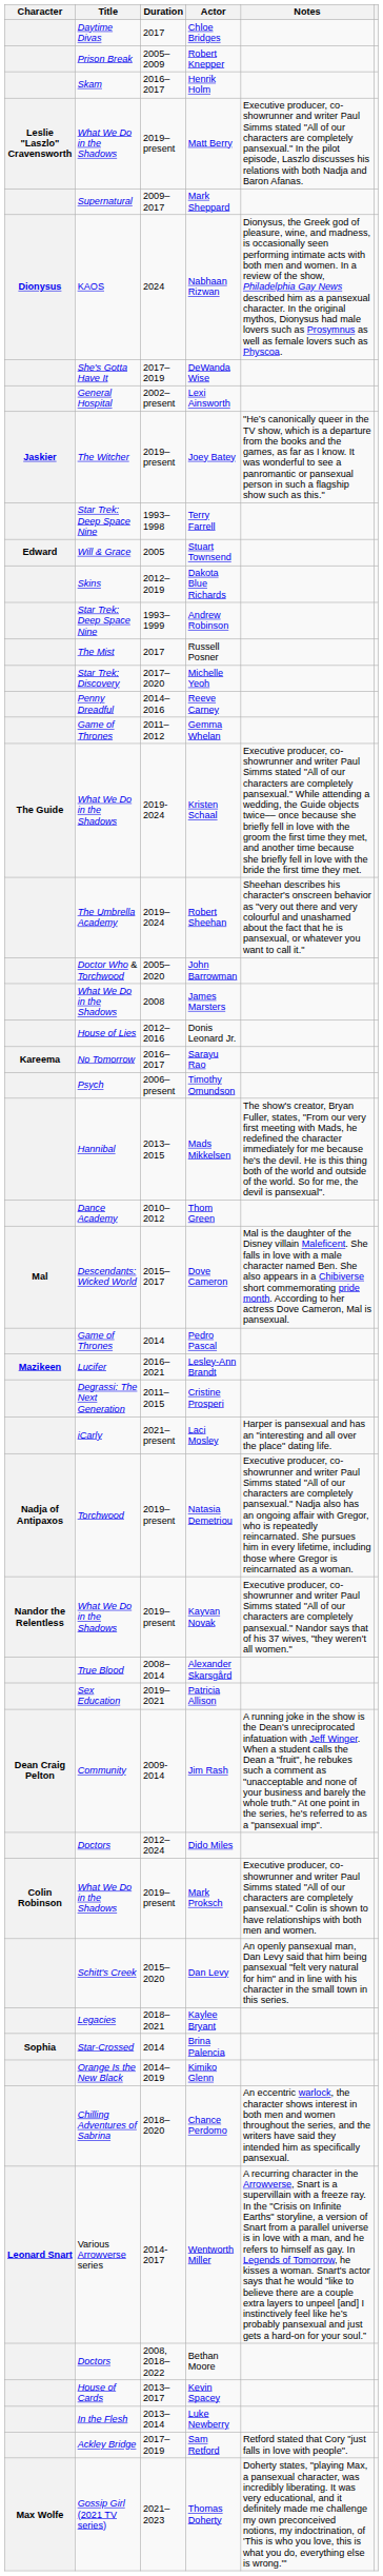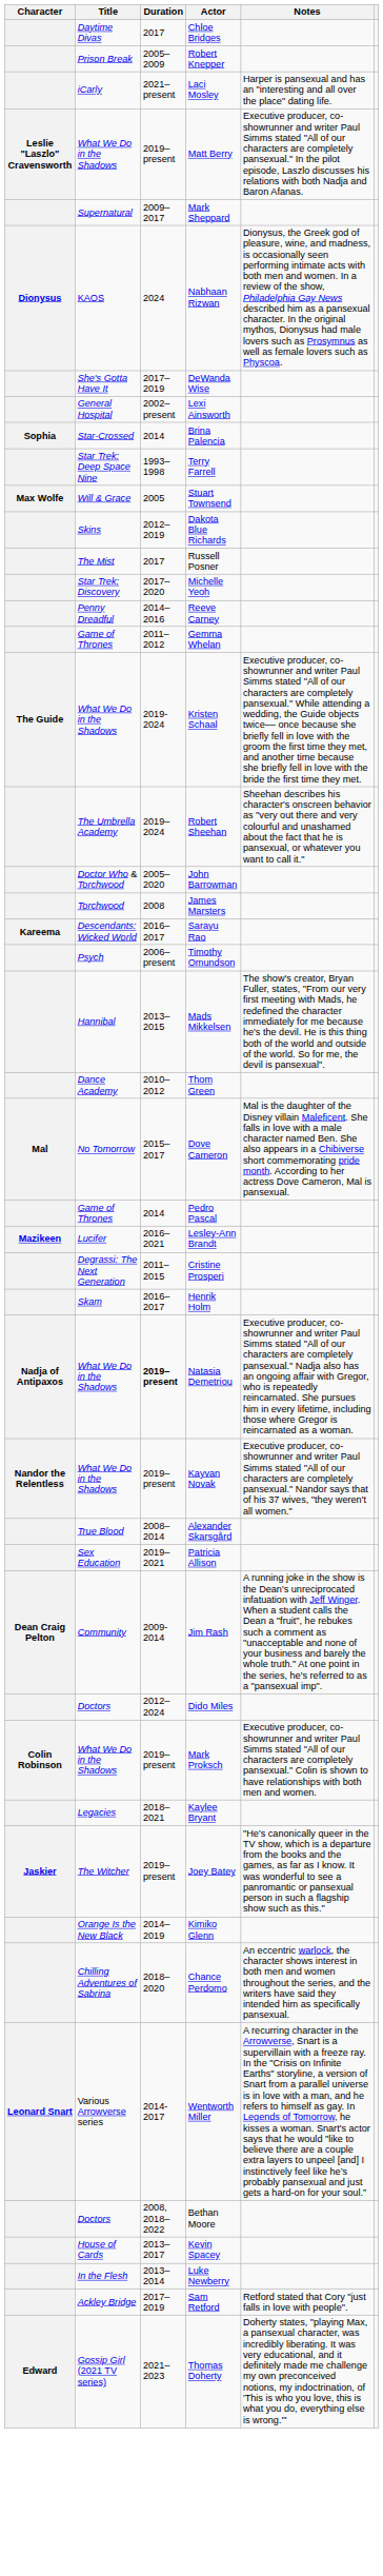 <table class="wikitable sortable" style="width: 100%">
 <tr>
 <th>Character</th>
 <th>Title</th>
 <th>Duration</th>
 <th>Actor</th>
 <th scope="col" class="unsortable">Notes</th>
 <th scope="col" class="unsortable"></th>
 </tr>
 <tr>
 <th scope="row"></th>
 <td><em><a href='#'>Daytime Divas</a></em></td>
 <td>2017</td>
 <td><a href='#'>Chloe Bridges</a></td>
 <td></td>
 <td></td>
 </tr>
 <tr>
 <th scope="row"></th>
 <td><em><a href='#'>Prison Break</a></em></td>
 <td>2005–2009</td>
 <td><a href='#'>Robert Knepper</a></td>
 <td></td>
 <td></td>
 </tr>
 <tr>
 <th scope="row"></th>
-<td><em><a href='#'>Skam</a></em></td>
-<td>2016–2017</td>
-<td><a href='#'>Henrik Holm</a></td>
-<td></td>
+<td><a href='#'><em>iCarly</em></a></td>
+<td>2021–present</td>
+<td><a href='#'>Laci Mosley</a></td>
+<td>Harper is pansexual and has an "interesting and all over the place" dating life.</td>
 <td></td>
 </tr>
 <tr>
 <th>Leslie "Laszlo" Cravensworth</th>
 <td><em><a href='#'>What We Do in the Shadows</a></em></td>
 <td>2019–present</td>
 <td><a href='#'>Matt Berry</a></td>
 <td>Executive producer, co-showrunner and writer Paul Simms stated "All of our characters are completely pansexual." In the pilot episode, Laszlo discusses his relations with both Nadja and Baron Afanas.</td>
 <td></td>
 </tr>
 <tr>
 <th scope="row"></th>
 <td><em><a href='#'>Supernatural</a></em></td>
 <td>2009–2017</td>
 <td><a href='#'>Mark Sheppard</a></td>
 <td></td>
 <td></td>
 </tr>
 <tr>
 <th><a href='#'>Dionysus</a></th>
 <td><a href='#'> KAOS</a></td>
 <td>2024</td>
 <td><a href='#'>Nabhaan Rizwan</a></td>
 <td>Dionysus, the Greek god of pleasure, wine, and madness, is occasionally seen performing intimate acts with both men and women. In a review of the show, <em><a href='#'>Philadelphia Gay News</a></em> described him as a pansexual character. In the original mythos, Dionysus had male lovers such as <a href='#'>Prosymnus</a> as well as female lovers such as <a href='#'>Physcoa</a>.</td>
 <td></td>
 </tr>
 <tr>
 <th scope="row"></th>
 <td><em><a href='#'>She's Gotta Have It</a></em></td>
 <td>2017–2019</td>
 <td><a href='#'>DeWanda Wise</a></td>
 <td></td>
 <td></td>
 </tr>
 <tr>
 <th scope="row"></th>
 <td><em><a href='#'>General Hospital</a></em></td>
 <td>2002–present</td>
 <td><a href='#'>Lexi Ainsworth</a></td>
 <td></td>
 <td></td>
 </tr>
 <tr>
-<th scope="row"><a href='#'>Jaskier</a></th>
-<td><a href='#'><em>The Witcher</em></a></td>
-<td>2019–present</td>
-<td><a href='#'>Joey Batey</a></td>
-<td>"He’s canonically queer in the TV show, which is a departure from the books and the games, as far as I know. It was wonderful to see a panromantic or pansexual person in such a flagship show such as this."</td>
+<th scope="row">Sophia</th>
+<td><em><a href='#'>Star-Crossed</a></em></td>
+<td>2014</td>
+<td><a href='#'>Brina Palencia</a></td>
+<td></td>
 <td></td>
 </tr>
 <tr>
 <th scope="row"></th>
 <td><em><a href='#'>Star Trek: Deep Space Nine</a></em></td>
 <td>1993–1998</td>
 <td><a href='#'>Terry Farrell</a></td>
 <td></td>
 <td></td>
 </tr>
 <tr>
-<th scope="row">Edward</th>
+<th>Max Wolfe</th>
 <td><em><a href='#'>Will & Grace</a></em></td>
 <td>2005</td>
 <td><a href='#'>Stuart Townsend</a></td>
 <td></td>
 <td></td>
 </tr>
 <tr>
 <th scope="row"></th>
 <td><em><a href='#'>Skins</a></em></td>
 <td>2012–2019</td>
 <td><a href='#'>Dakota Blue Richards</a></td>
-<td></td>
-<td></td>
-</tr>
-<tr>
-<th scope="row"></th>
-<td><em><a href='#'>Star Trek: Deep Space Nine</a></em></td>
-<td>1993–1999</td>
-<td><a href='#'>Andrew Robinson</a></td>
 <td></td>
 <td></td>
 </tr>
 <tr>
 <th scope="row"></th>
 <td><em><a href='#'>The Mist</a></em></td>
 <td>2017</td>
 <td>Russell Posner</td>
 <td></td>
 <td></td>
 </tr>
 <tr>
 <th scope="row"></th>
 <td><em><a href='#'>Star Trek: Discovery</a></em></td>
 <td>2017–2020</td>
 <td><a href='#'>Michelle Yeoh</a></td>
 <td></td>
 <td></td>
 </tr>
 <tr>
 <th scope="row"></th>
 <td><em><a href='#'>Penny Dreadful</a></em></td>
 <td>2014–2016</td>
 <td><a href='#'>Reeve Carney</a></td>
 <td></td>
 <td></td>
 </tr>
 <tr>
 <th scope="row"></th>
 <td><em><a href='#'>Game of Thrones</a></em></td>
 <td>2011–2012</td>
 <td><a href='#'>Gemma Whelan</a></td>
 <td></td>
 <td></td>
 </tr>
 <tr>
 <th>The Guide</th>
 <td><em><a href='#'> What We Do in the Shadows</a></em></td>
 <td>2019-2024</td>
 <td><a href='#'>Kristen Schaal</a></td>
 <td>Executive producer, co-showrunner and writer Paul Simms stated "All of our characters are completely pansexual." While attending a wedding, the Guide objects twice–– once because she briefly fell in love with the groom the first time they met, and another time because she briefly fell in love with the bride the first time they met.</td>
 <td></td>
 </tr>
 <tr>
 <th scope="row"></th>
 <td><em><a href='#'>The Umbrella Academy</a></em></td>
 <td>2019–2024</td>
 <td><a href='#'>Robert Sheehan</a></td>
 <td>Sheehan describes his character's onscreen behavior as "very out there and very colourful and unashamed about the fact that he is pansexual, or whatever you want to call it."</td>
 <td></td>
 </tr>
 <tr>
 <th scope="row"></th>
 <td><em><a href='#'>Doctor Who</a></em> & <em><a href='#'>Torchwood</a></em></td>
 <td>2005–2020</td>
 <td><a href='#'>John Barrowman</a></td>
 <td></td>
 <td></td>
 </tr>
 <tr>
 <th scope="row"></th>
-<td><em><a href='#'>What We Do in the Shadows</a></em></td>
+<td><em><a href='#'>Torchwood</a></em></td>
 <td>2008</td>
 <td><a href='#'>James Marsters</a></td>
 <td></td>
 <td></td>
 </tr>
 <tr>
-<th scope="row"></th>
-<td><em><a href='#'>House of Lies</a></em></td>
-<td>2012–2016</td>
-<td>Donis Leonard Jr.</td>
-<td></td>
-<td></td>
-</tr>
-<tr>
 <th scope="row">Kareema</th>
-<td><em><a href='#'>No Tomorrow</a></em></td>
+<td><em><a href='#'>Descendants: Wicked World</a></em></td>
 <td>2016–2017</td>
 <td><a href='#'>Sarayu Rao</a></td>
 <td></td>
 <td></td>
 </tr>
 <tr>
 <th scope="row"></th>
 <td><em><a href='#'>Psych</a></em></td>
 <td>2006–present</td>
 <td><a href='#'>Timothy Omundson</a></td>
 <td></td>
 <td></td>
 </tr>
 <tr>
 <th scope="row"></th>
 <td><em><a href='#'>Hannibal</a></em></td>
 <td>2013–2015</td>
 <td><a href='#'>Mads Mikkelsen</a></td>
 <td>The show's creator, Bryan Fuller, states, "From our very first meeting with Mads, he redefined the character immediately for me because he's the devil. He is this thing both of the world and outside of the world. So for me, the devil is pansexual".</td>
 <td></td>
 </tr>
 <tr>
 <th scope="row"></th>
 <td><em><a href='#'>Dance Academy</a></em></td>
 <td>2010–2012</td>
 <td><a href='#'>Thom Green</a></td>
 <td></td>
 <td></td>
 </tr>
 <tr>
 <th scope="row">Mal</th>
-<td><em><a href='#'>Descendants: Wicked World</a></em></td>
+<td><em><a href='#'>No Tomorrow</a></em></td>
 <td>2015–2017</td>
 <td><a href='#'>Dove Cameron</a></td>
 <td>Mal is the daughter of the Disney villain <a href='#'>Maleficent</a>. She falls in love with a male character named Ben. She also appears in a <a href='#'>Chibiverse</a> short commemorating <a href='#'>pride month</a>. According to her actress Dove Cameron, Mal is pansexual.</td>
 <td></td>
 </tr>
 <tr>
 <th scope="row"></th>
 <td><em><a href='#'>Game of Thrones</a></em></td>
 <td>2014</td>
 <td><a href='#'>Pedro Pascal</a></td>
 <td></td>
 <td></td>
 </tr>
 <tr>
 <th scope="row"><a href='#'>Mazikeen</a></th>
 <td><em><a href='#'>Lucifer</a></em></td>
 <td>2016–2021</td>
 <td><a href='#'>Lesley-Ann Brandt</a></td>
 <td></td>
 <td></td>
 </tr>
 <tr>
 <th scope="row"></th>
 <td><em><a href='#'>Degrassi: The Next Generation</a></em></td>
 <td>2011–2015</td>
 <td><a href='#'>Cristine Prosperi</a></td>
 <td></td>
 <td></td>
 </tr>
 <tr>
 <th scope="row"></th>
-<td><a href='#'><em>iCarly</em></a></td>
-<td>2021–present</td>
-<td><a href='#'>Laci Mosley</a></td>
-<td>Harper is pansexual and has an "interesting and all over the place" dating life.</td>
+<td><em><a href='#'>Skam</a></em></td>
+<td>2016–2017</td>
+<td><a href='#'>Henrik Holm</a></td>
+<td></td>
 <td></td>
 </tr>
 <tr>
 <th>Nadja of Antipaxos</th>
-<td><em><a href='#'>Torchwood</a></em></td>
-<td>2019–present</td>
+<td><em><a href='#'>What We Do in the Shadows</a></em></td>
+<td><strong>2019–present</strong></td>
 <td><a href='#'>Natasia Demetriou</a></td>
 <td>Executive producer, co-showrunner and writer Paul Simms stated "All of our characters are completely pansexual." Nadja also has an ongoing affair with Gregor, who is repeatedly reincarnated. She pursues him in every lifetime, including those where Gregor is reincarnated as a woman.</td>
 <td></td>
 </tr>
 <tr>
 <th>Nandor the Relentless</th>
 <td><em><a href='#'>What We Do in the Shadows</a></em></td>
 <td>2019–present</td>
 <td><a href='#'>Kayvan Novak</a></td>
 <td>Executive producer, co-showrunner and writer Paul Simms stated "All of our characters are completely pansexual." Nandor says that of his 37 wives, "they weren't all women."</td>
 <td></td>
 </tr>
 <tr>
 <th scope="row"></th>
 <td><em><a href='#'>True Blood</a></em></td>
 <td>2008–2014</td>
 <td><a href='#'>Alexander Skarsgård</a></td>
 <td></td>
 <td></td>
 </tr>
 <tr>
 <th scope="row"></th>
 <td><em><a href='#'>Sex Education</a></em></td>
 <td>2019–2021</td>
 <td><a href='#'>Patricia Allison</a></td>
 <td></td>
 <td></td>
 </tr>
 <tr>
 <th>Dean Craig Pelton</th>
 <td><em><a href='#'>Community</a></em></td>
 <td>2009-2014</td>
 <td><a href='#'>Jim Rash</a></td>
 <td>A running joke in the show is the Dean's unreciprocated infatuation with <a href='#'>Jeff Winger</a>. When a student calls the Dean a "fruit", he rebukes such a comment as "unacceptable and none of your business and barely the whole truth." At one point in the series, he's referred to as a "pansexual imp".</td>
 </tr>
 <tr>
 <th scope="row"></th>
 <td><em><a href='#'>Doctors</a></em></td>
 <td>2012–2024</td>
 <td><a href='#'>Dido Miles</a></td>
 <td></td>
 <td></td>
 </tr>
 <tr>
 <th>Colin Robinson</th>
 <td><em><a href='#'>What We Do in the Shadows</a></em></td>
 <td>2019–present</td>
 <td><a href='#'>Mark Proksch</a></td>
 <td>Executive producer, co-showrunner and writer Paul Simms stated "All of our characters are completely pansexual." Colin is shown to have relationships with both men and women.</td>
 <td></td>
 </tr>
 <tr>
 <th scope="row"></th>
-<td><em><a href='#'>Schitt's Creek</a></em></td>
-<td>2015–2020</td>
-<td><a href='#'>Dan Levy</a></td>
-<td>An openly pansexual man, Dan Levy said that him being pansexual "felt very natural for him" and in line with his character in the small town in this series.</td>
-<td></td>
-</tr>
-<tr>
-<th scope="row"></th>
 <td><em><a href='#'>Legacies</a></em></td>
 <td>2018–2021</td>
 <td><a href='#'>Kaylee Bryant</a></td>
 <td></td>
 <td></td>
 </tr>
 <tr>
-<th scope="row">Sophia</th>
-<td><em><a href='#'>Star-Crossed</a></em></td>
-<td>2014</td>
-<td><a href='#'>Brina Palencia</a></td>
-<td></td>
+<th scope="row"><a href='#'>Jaskier</a></th>
+<td><a href='#'><em>The Witcher</em></a></td>
+<td>2019–present</td>
+<td><a href='#'>Joey Batey</a></td>
+<td>"He’s canonically queer in the TV show, which is a departure from the books and the games, as far as I know. It was wonderful to see a panromantic or pansexual person in such a flagship show such as this."</td>
 <td></td>
 </tr>
 <tr>
 <th scope="row"></th>
 <td><em><a href='#'>Orange Is the New Black</a></em></td>
 <td>2014–2019</td>
 <td><a href='#'>Kimiko Glenn</a></td>
 <td></td>
 <td></td>
 </tr>
 <tr>
 <th scope="row"></th>
 <td><em><a href='#'>Chilling Adventures of Sabrina</a></em></td>
 <td>2018–2020</td>
 <td><a href='#'>Chance Perdomo</a></td>
 <td>An eccentric <a href='#'>warlock</a>, the character shows interest in both men and women throughout the series, and the writers have said they intended him as specifically pansexual.</td>
 <td></td>
 </tr>
 <tr>
 <th><a href='#'>Leonard Snart</a></th>
 <td>Various <a href='#'>Arrowverse</a> series</td>
 <td>2014-2017</td>
 <td><a href='#'>Wentworth Miller</a></td>
 <td>A recurring character in the <a href='#'>Arrowverse</a>, Snart is a supervillain with a freeze ray. In the "Crisis on Infinite Earths" storyline, a version of Snart from a parallel universe is in love with a man, and he refers to himself as gay. In <a href='#'>Legends of Tomorrow</a>, he kisses a woman. Snart's actor says that he would "like to believe there are a couple extra layers to unpeel [and] I instinctively feel like he’s probably pansexual and just gets a hard-on for your soul.”</td>
 <td></td>
 </tr>
 <tr>
 <th scope="row"></th>
 <td><em><a href='#'>Doctors</a></em></td>
 <td>2008, 2018–2022</td>
 <td>Bethan Moore</td>
 <td></td>
 <td></td>
 </tr>
 <tr>
 <th scope="row"></th>
 <td><em><a href='#'>House of Cards</a></em></td>
 <td>2013–2017</td>
 <td><a href='#'>Kevin Spacey</a></td>
 <td></td>
 <td></td>
 </tr>
 <tr>
 <th scope="row"></th>
 <td><em><a href='#'>In the Flesh</a></em></td>
 <td>2013–2014</td>
 <td><a href='#'>Luke Newberry</a></td>
 <td></td>
 <td></td>
 </tr>
 <tr>
 <th scope="row"></th>
 <td><em><a href='#'>Ackley Bridge</a></em></td>
 <td>2017–2019</td>
 <td><a href='#'>Sam Retford</a></td>
 <td>Retford stated that Cory "just falls in love with people".</td>
 <td></td>
 </tr>
 <tr>
-<th>Max Wolfe</th>
+<th scope="row">Edward</th>
 <td><a href='#'><em>Gossip Girl</em> (2021 TV series)</a></td>
 <td>2021–2023</td>
 <td><a href='#'>Thomas Doherty</a></td>
 <td>Doherty states, "playing Max, a pansexual character, was incredibly liberating. It was very educational, and it definitely made me challenge my own preconceived notions, my indoctrination, of 'This is who you love, this is what you do, everything else is wrong.'"</td>
 <td></td>
 </tr>
 </table>
